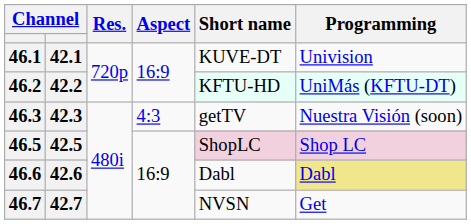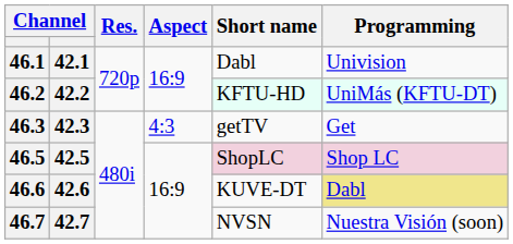 <table class="wikitable">
 <tr>
 <th scope = "col" colspan="2"><a href='#'>Channel</a></th>
 <th scope = "col" rowspan="2"><a href='#'>Res.</a></th>
 <th scope = "col" rowspan="2"><a href='#'>Aspect</a></th>
 <th scope = "col" rowspan="2">Short name</th>
 <th scope = "col" rowspan="2">Programming</th>
 </tr>
 <tr>
 <th scope = "col"></th>
 <th></th>
 </tr>
 <tr>
 <th scope = "row">46.1</th>
 <th>42.1</th>
 <td rowspan=2><a href='#'>720p</a></td>
 <td rowspan=2><a href='#'>16:9</a></td>
-<td>KUVE-DT</td>
+<td>Dabl</td>
 <td><a href='#'>Univision</a></td>
 </tr>
 <tr style="background-color: #E6FFF7;">
 <th scope = "row">46.2</th>
 <th>42.2</th>
 <td>KFTU-HD</td>
 <td><a href='#'>UniMás</a> (<a href='#'>KFTU-DT</a>)</td>
 </tr>
 <tr>
 <th scope = "row">46.3</th>
 <th>42.3</th>
 <td rowspan=4><a href='#'>480i</a></td>
 <td><a href='#'>4:3</a></td>
 <td>getTV</td>
-<td><a href='#'>Nuestra Visión</a> (soon)</td>
+<td><a href='#'>Get</a></td>
 </tr>
 <tr>
 <th scope = "row">46.5</th>
 <th>42.5</th>
 <td rowspan=3>16:9</td>
 <td style="background-color: #f2d1de;">ShopLC</td>
 <td style="background-color: #f2d1de;"><a href='#'>Shop LC</a> </td>
 </tr>
 <tr>
 <th scope = "row">46.6</th>
 <th>42.6</th>
-<td>Dabl</td>
+<td>KUVE-DT</td>
 <td style="background: khaki;"><a href='#'>Dabl</a></td>
 </tr>
 <tr>
 <th scope = "row">46.7</th>
 <th>42.7</th>
 <td>NVSN</td>
-<td><a href='#'>Get</a></td>
+<td><a href='#'>Nuestra Visión</a> (soon)</td>
 </tr>
 </table>
